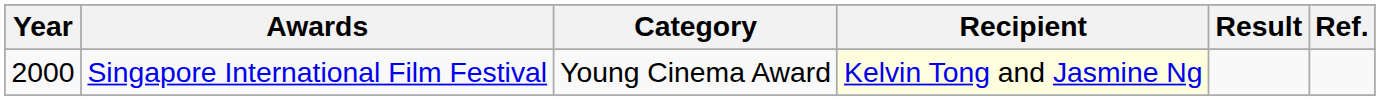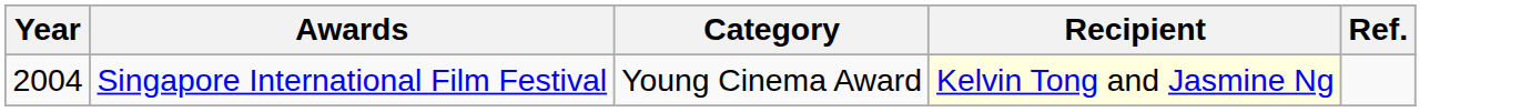 <table class="wikitable sortable">
 <tr>
 <th>Year</th>
 <th>Awards</th>
 <th>Category</th>
 <th>Recipient</th>
-<th>Result</th>
 <th class="unsortable">Ref.</th>
 </tr>
 <tr>
-<td>2000</td>
+<td>2004</td>
 <td><a href='#'>Singapore International Film Festival</a></td>
 <td>Young Cinema Award</td>
 <td style="background: lightyellow;"><a href='#'>Kelvin Tong</a> and <a href='#'>Jasmine Ng</a></td>
 <td></td>
-<td></td>
 </tr>
 </table>
